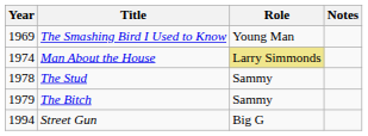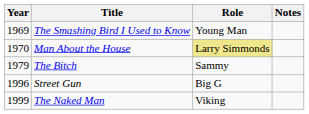 <table class="wikitable">
 <tr>
 <th>Year</th>
 <th>Title</th>
 <th>Role</th>
 <th>Notes</th>
 </tr>
 <tr>
 <td>1969</td>
 <td><em><a href='#'>The Smashing Bird I Used to Know</a></em></td>
 <td>Young Man</td>
 <td></td>
 </tr>
 <tr>
-<td>1974</td>
+<td>1970</td>
 <td><em><a href='#'>Man About the House</a></em></td>
 <td style="background: khaki;">Larry Simmonds</td>
-<td></td>
-</tr>
-<tr>
-<td>1978</td>
-<td><em><a href='#'>The Stud</a></em></td>
-<td>Sammy</td>
 <td></td>
 </tr>
 <tr>
 <td>1979</td>
 <td><em><a href='#'>The Bitch</a></em></td>
 <td>Sammy</td>
 <td></td>
 </tr>
 <tr>
-<td>1994</td>
+<td>1996</td>
 <td><em>Street Gun</em></td>
 <td>Big G</td>
 <td></td>
 </tr>
+<tr>
+<td>1999</td>
+<td><em><a href='#'>The Naked Man</a></em></td>
+<td>Viking</td>
+<td></td>
+</tr>
 </table>
